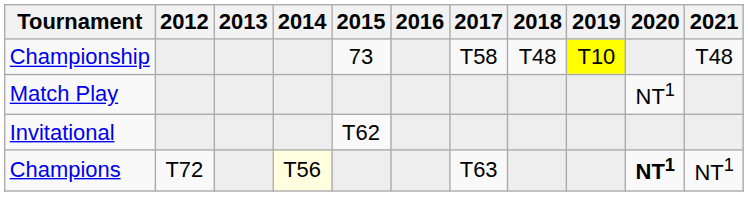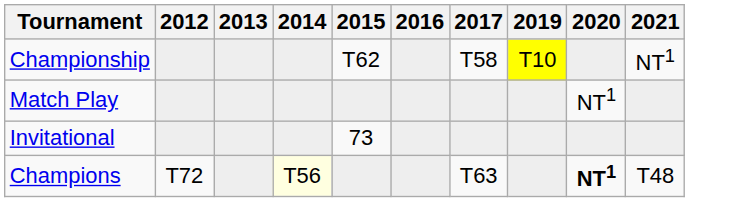 <table class="wikitable" style="text-align:center;">
 <tr>
 <th>Tournament</th>
 <th>2012</th>
 <th>2013</th>
 <th>2014</th>
 <th>2015</th>
 <th>2016</th>
 <th>2017</th>
-<th>2018</th>
 <th>2019</th>
 <th>2020</th>
 <th>2021</th>
 </tr>
 <tr>
 <td align="left"><a href='#'>Championship</a></td>
 <td style="background:#eeeeee;"></td>
 <td style="background:#eeeeee;"></td>
 <td style="background:#eeeeee;"></td>
-<td>73</td>
+<td>T62</td>
 <td style="background:#eeeeee;"></td>
 <td>T58</td>
-<td>T48</td>
 <td style="background:yellow;">T10</td>
 <td style="background:#eeeeee;"></td>
-<td>T48</td>
+<td>NT<sup>1</sup></td>
 </tr>
 <tr>
 <td align="left"><a href='#'>Match Play</a></td>
-<td style="background:#eeeeee;"></td>
 <td style="background:#eeeeee;"></td>
 <td style="background:#eeeeee;"></td>
 <td style="background:#eeeeee;"></td>
 <td style="background:#eeeeee;"></td>
 <td style="background:#eeeeee;"></td>
 <td style="background:#eeeeee;"></td>
 <td style="background:#eeeeee;"></td>
 <td>NT<sup>1</sup></td>
 <td style="background:#eeeeee;"></td>
 </tr>
 <tr>
 <td align="left"><a href='#'>Invitational</a></td>
 <td style="background:#eeeeee;"></td>
 <td style="background:#eeeeee;"></td>
 <td style="background:#eeeeee;"></td>
-<td>T62</td>
-<td style="background:#eeeeee;"></td>
+<td>73</td>
 <td style="background:#eeeeee;"></td>
 <td style="background:#eeeeee;"></td>
 <td style="background:#eeeeee;"></td>
 <td style="background:#eeeeee;"></td>
 <td style="background:#eeeeee;"></td>
 </tr>
 <tr>
 <td align="left"><a href='#'>Champions</a></td>
 <td>T72</td>
 <td style="background:#eeeeee;"></td>
 <td style="background: lightyellow;">T56</td>
 <td style="background:#eeeeee;"></td>
 <td style="background:#eeeeee;"></td>
 <td>T63</td>
 <td style="background:#eeeeee;"></td>
-<td style="background:#eeeeee;"></td>
 <td><strong>NT<sup>1</sup></strong></td>
-<td>NT<sup>1</sup></td>
+<td>T48</td>
 </tr>
 </table>
